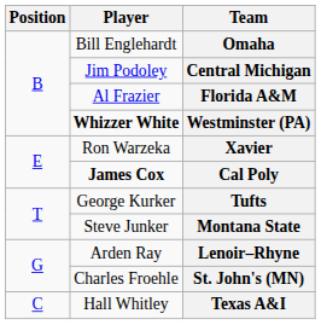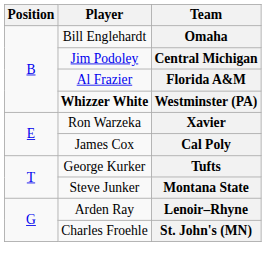 <table class="wikitable">
 <tr>
 <th>Position</th>
 <th>Player</th>
 <th>Team</th>
 </tr>
 <tr style="text-align:center;">
 <td rowspan="4"><a href='#'>B</a></td>
 <td>Bill Englehardt</td>
 <th Style = >Omaha</th>
 </tr>
 <tr style="text-align:center;">
 <td><a href='#'>Jim Podoley</a></td>
 <th Style = >Central Michigan</th>
 </tr>
 <tr style="text-align:center;">
 <td><a href='#'>Al Frazier</a></td>
 <th Style = >Florida A&M</th>
 </tr>
 <tr style="text-align:center;">
 <td><strong>Whizzer White</strong></td>
 <th Style = >Westminster (PA)</th>
 </tr>
 <tr style="text-align:center;">
 <td rowspan="2"><a href='#'>E</a></td>
 <td>Ron Warzeka</td>
 <th Style = >Xavier</th>
 </tr>
 <tr style="text-align:center;">
-<td><strong>James Cox</strong></td>
+<td>James Cox</td>
 <th Style = >Cal Poly</th>
 </tr>
 <tr style="text-align:center;">
 <td rowspan="2"><a href='#'>T</a></td>
 <td>George Kurker</td>
 <th Style = >Tufts</th>
 </tr>
 <tr style="text-align:center;">
 <td>Steve Junker</td>
 <th Style = >Montana State</th>
 </tr>
 <tr style="text-align:center;">
 <td rowspan="2"><a href='#'>G</a></td>
 <td>Arden Ray</td>
 <th Style = >Lenoir–Rhyne</th>
 </tr>
 <tr style="text-align:center;">
 <td>Charles Froehle</td>
 <th Style = >St. John's (MN)</th>
 </tr>
-<tr style="text-align:center;">
-<td><a href='#'>C</a></td>
-<td>Hall Whitley</td>
-<th Style = >Texas A&I</th>
-</tr>
 </table>
